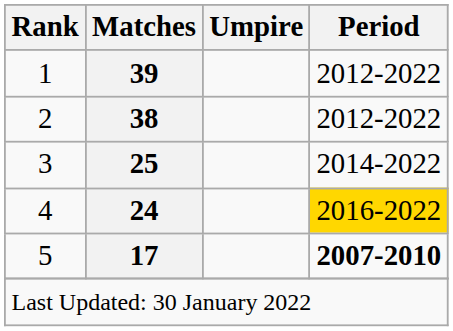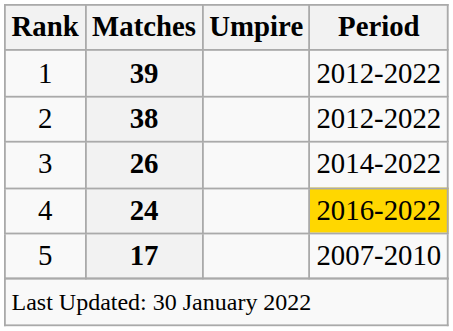 <table class="wikitable plainrowheaders sortable">
 <tr>
 <th scope=col>Rank</th>
 <th scope=col>Matches</th>
 <th scope=col>Umpire</th>
 <th scope=col>Period</th>
 </tr>
 <tr>
 <td align=center>1</td>
 <th scope=row style=text-align:center;>39</th>
 <td></td>
 <td>2012-2022</td>
 </tr>
 <tr>
 <td align=center>2</td>
 <th scope=row style=text-align:center;>38</th>
 <td></td>
 <td>2012-2022</td>
 </tr>
 <tr>
 <td align=center>3</td>
-<th scope=row style=text-align:center;>25</th>
+<th scope=row style=text-align:center;>26</th>
 <td></td>
 <td>2014-2022</td>
 </tr>
 <tr>
 <td align=center>4</td>
 <th scope=row style=text-align:center;>24</th>
 <td></td>
 <td style="background: gold;">2016-2022</td>
 </tr>
 <tr>
 <td align=center>5</td>
 <th scope=row style=text-align:center;>17</th>
 <td></td>
-<td><strong>2007-2010</strong></td>
+<td>2007-2010</td>
 </tr>
 <tr>
 </tr>
 <tr class=sortbottom>
 <td colspan=4><small>Last Updated: 30 January 2022</small></td>
 </tr>
 </table>
